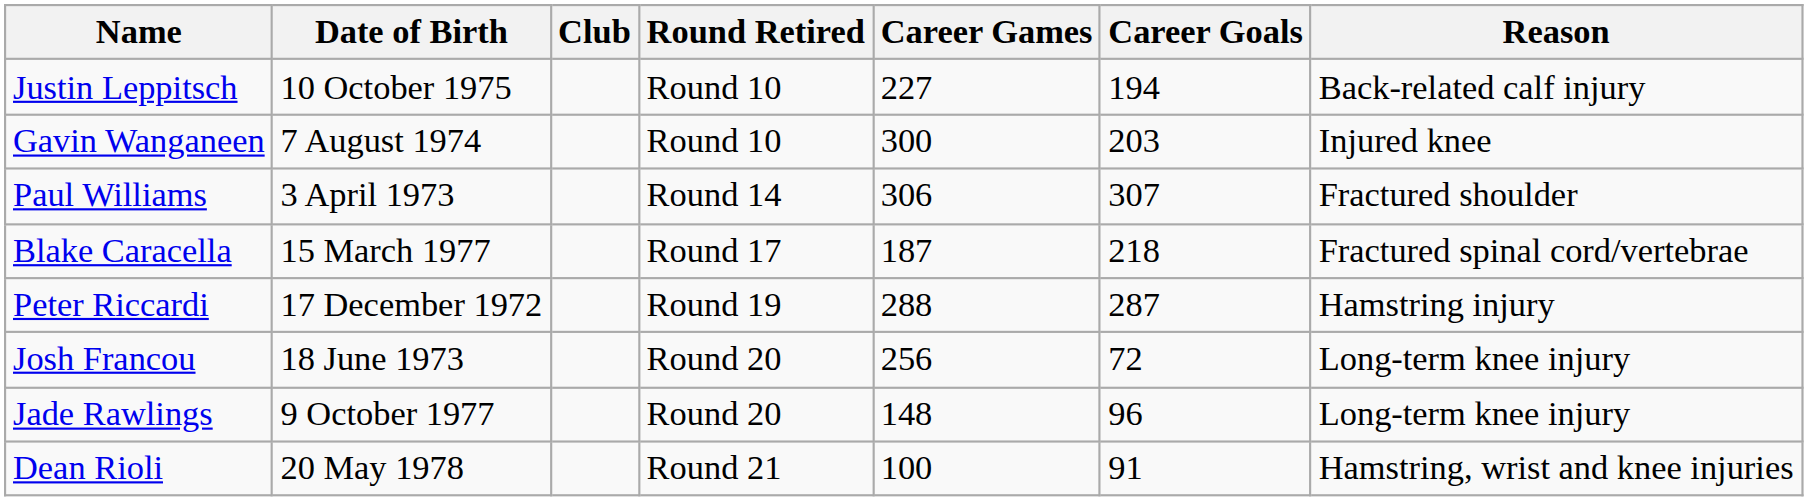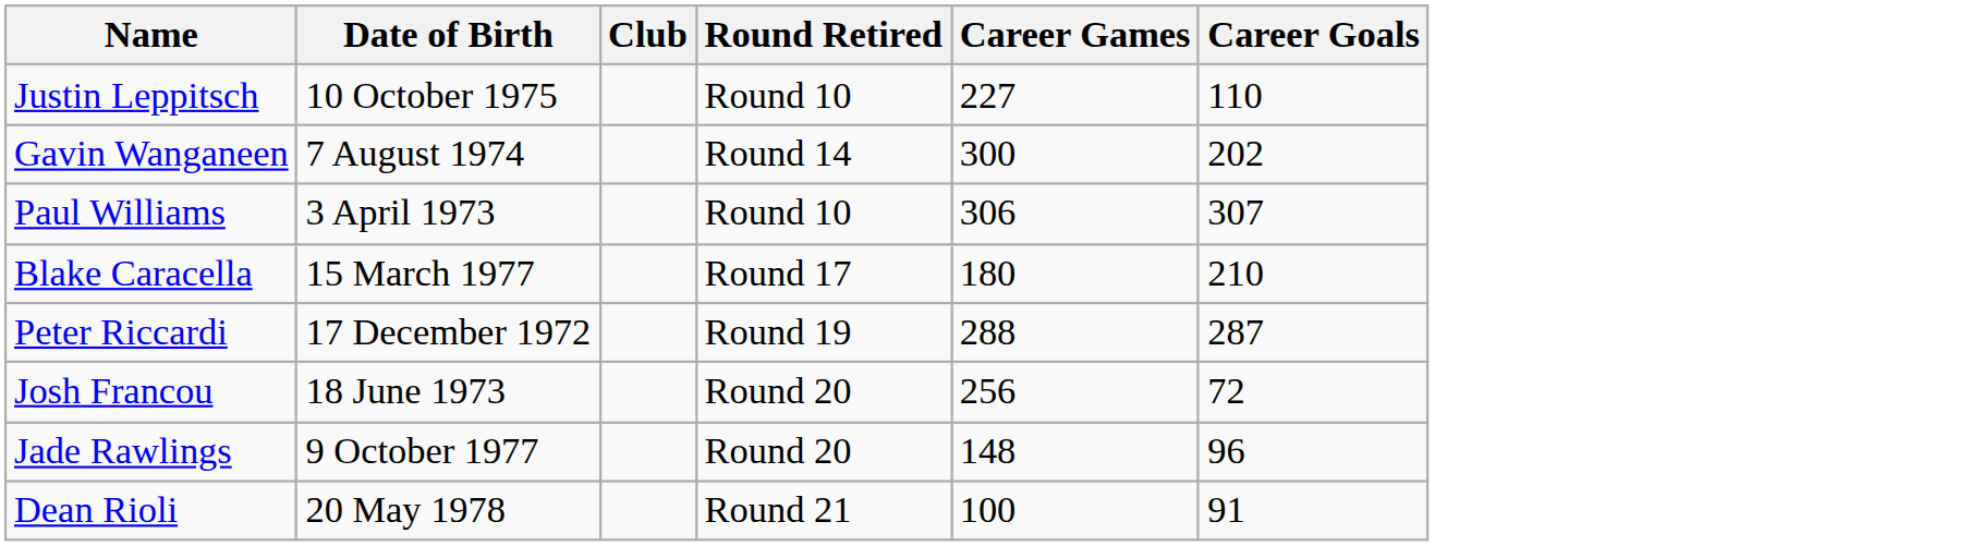 <table class="wikitable">
 <tr>
 <th>Name</th>
 <th>Date of Birth</th>
 <th>Club</th>
 <th>Round Retired</th>
 <th>Career Games</th>
 <th>Career Goals</th>
-<th>Reason</th>
 </tr>
 <tr>
 <td><a href='#'>Justin Leppitsch</a></td>
 <td>10 October 1975</td>
 <td></td>
 <td>Round 10</td>
 <td>227</td>
-<td>194</td>
-<td>Back-related calf injury</td>
+<td>110</td>
 </tr>
 <tr>
 <td><a href='#'>Gavin Wanganeen</a></td>
 <td>7 August 1974</td>
 <td></td>
-<td>Round 10</td>
+<td>Round 14</td>
 <td>300</td>
-<td>203</td>
-<td>Injured knee</td>
+<td>202</td>
 </tr>
 <tr>
 <td><a href='#'>Paul Williams</a></td>
 <td>3 April 1973</td>
 <td></td>
-<td>Round 14</td>
+<td>Round 10</td>
 <td>306</td>
 <td>307</td>
-<td>Fractured shoulder</td>
 </tr>
 <tr>
 <td><a href='#'>Blake Caracella</a></td>
 <td>15 March 1977</td>
 <td></td>
 <td>Round 17</td>
-<td>187</td>
-<td>218</td>
-<td>Fractured spinal cord/vertebrae</td>
+<td>180</td>
+<td>210</td>
 </tr>
 <tr>
 <td><a href='#'>Peter Riccardi</a></td>
 <td>17 December 1972</td>
 <td></td>
 <td>Round 19</td>
 <td>288</td>
 <td>287</td>
-<td>Hamstring injury</td>
 </tr>
 <tr>
 <td><a href='#'>Josh Francou</a></td>
 <td>18 June 1973</td>
 <td></td>
 <td>Round 20</td>
 <td>256</td>
 <td>72</td>
-<td>Long-term knee injury</td>
 </tr>
 <tr>
 <td><a href='#'>Jade Rawlings</a></td>
 <td>9 October 1977</td>
 <td></td>
 <td>Round 20</td>
 <td>148</td>
 <td>96</td>
-<td>Long-term knee injury</td>
 </tr>
 <tr>
 <td><a href='#'>Dean Rioli</a></td>
 <td>20 May 1978</td>
 <td></td>
 <td>Round 21</td>
 <td>100</td>
 <td>91</td>
-<td>Hamstring, wrist and knee injuries</td>
 </tr>
 </table>
